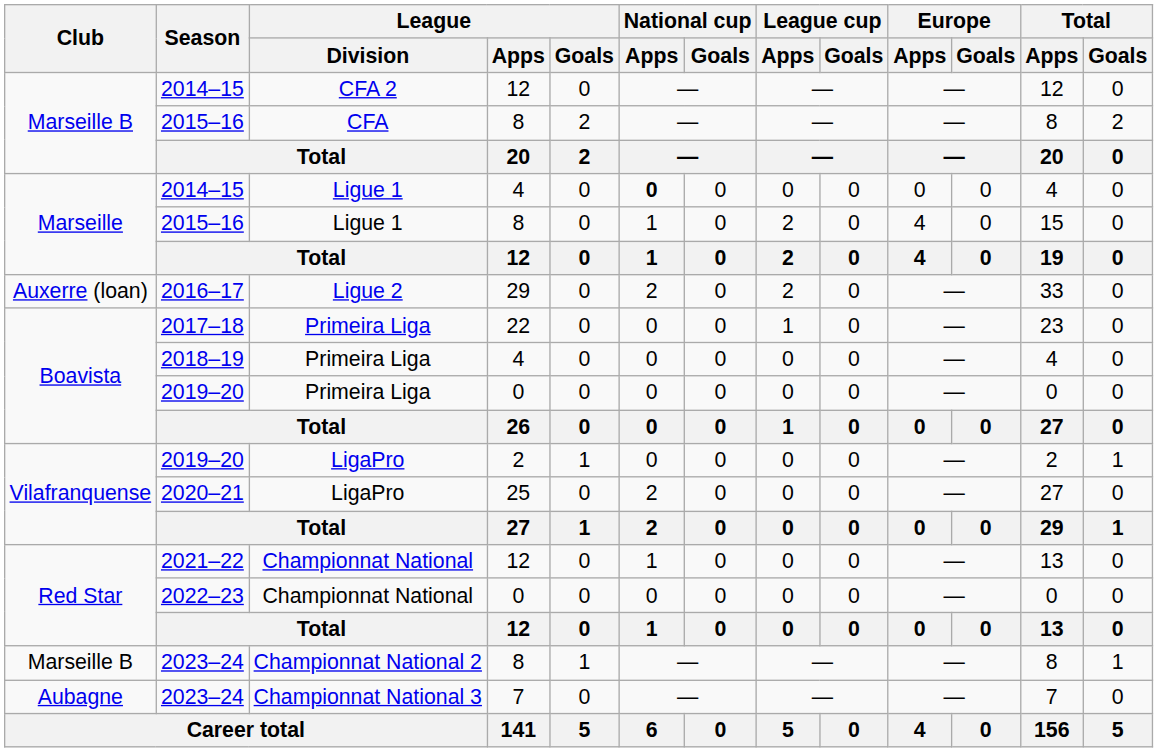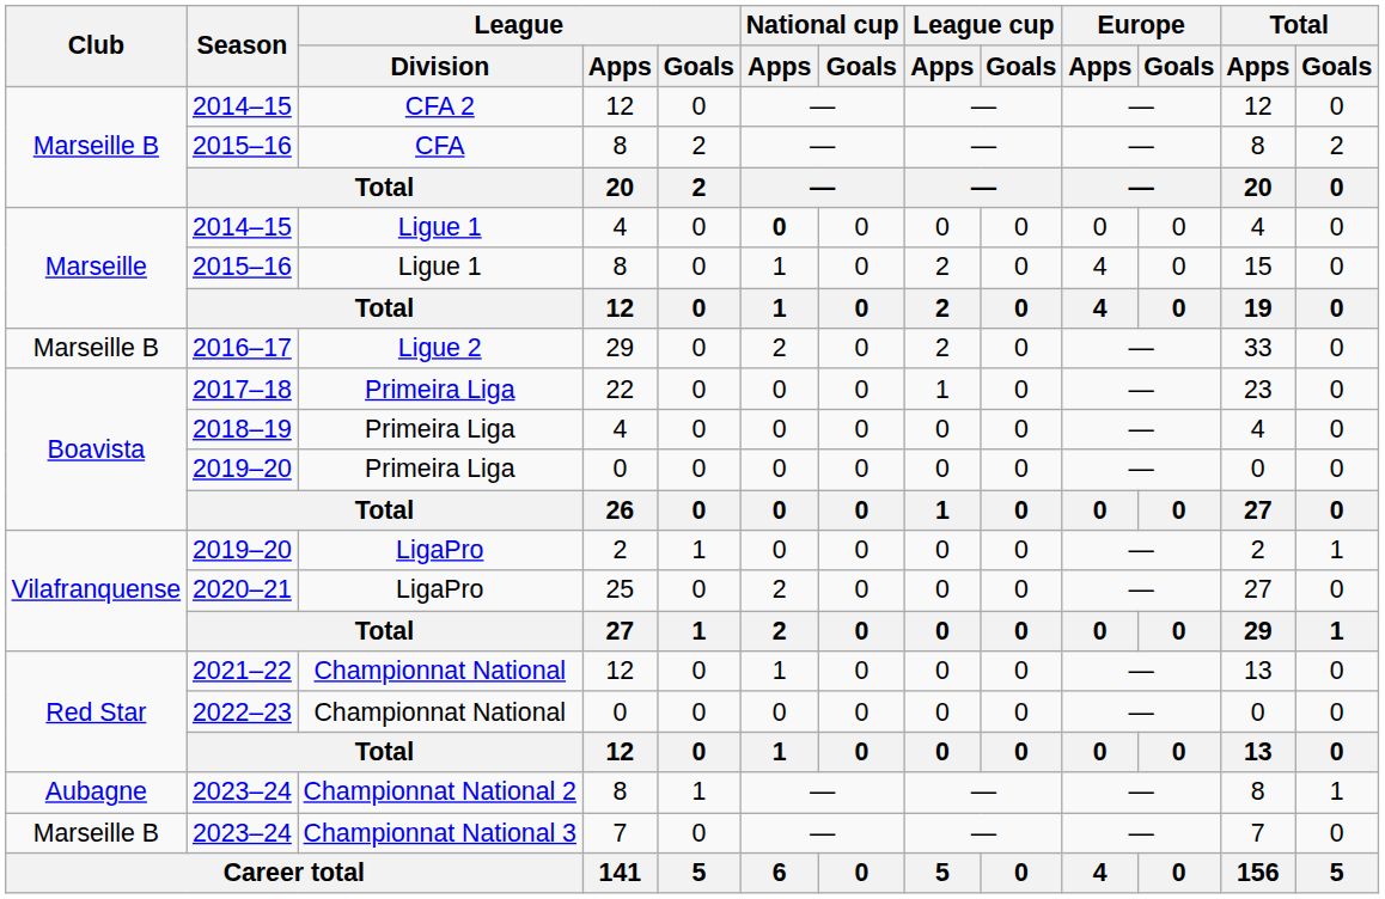 <table class="wikitable" Style="text-align:center">
 <tr>
 <th rowspan="2">Club</th>
 <th rowspan="2">Season</th>
 <th colspan="3">League</th>
 <th colspan="2">National cup</th>
 <th colspan="2">League cup</th>
 <th colspan="2">Europe</th>
 <th colspan="2">Total</th>
 </tr>
 <tr>
 <th>Division</th>
 <th>Apps</th>
 <th>Goals</th>
 <th>Apps</th>
 <th>Goals</th>
 <th>Apps</th>
 <th>Goals</th>
 <th>Apps</th>
 <th>Goals</th>
 <th>Apps</th>
 <th>Goals</th>
 </tr>
 <tr>
 <td rowspan="3"><a href='#'>Marseille B</a></td>
 <td><a href='#'>2014–15</a></td>
 <td><a href='#'>CFA 2</a></td>
 <td>12</td>
 <td>0</td>
 <td colspan="2">—</td>
 <td colspan="2">—</td>
 <td colspan="2">—</td>
 <td>12</td>
 <td>0</td>
 </tr>
 <tr>
 <td><a href='#'>2015–16</a></td>
 <td><a href='#'>CFA</a></td>
 <td>8</td>
 <td>2</td>
 <td colspan="2">—</td>
 <td colspan="2">—</td>
 <td colspan="2">—</td>
 <td>8</td>
 <td>2</td>
 </tr>
 <tr>
 <th colspan="2">Total</th>
 <th>20</th>
 <th>2</th>
 <th colspan="2">—</th>
 <th colspan="2">—</th>
 <th colspan="2">—</th>
 <th>20</th>
 <th>0</th>
 </tr>
 <tr>
 <td rowspan="3"><a href='#'>Marseille</a></td>
 <td><a href='#'>2014–15</a></td>
 <td><a href='#'>Ligue 1</a></td>
 <td>4</td>
 <td>0</td>
 <td><strong>0</strong></td>
 <td>0</td>
 <td>0</td>
 <td>0</td>
 <td>0</td>
 <td>0</td>
 <td>4</td>
 <td>0</td>
 </tr>
 <tr>
 <td><a href='#'>2015–16</a></td>
 <td>Ligue 1</td>
 <td>8</td>
 <td>0</td>
 <td>1</td>
 <td>0</td>
 <td>2</td>
 <td>0</td>
 <td>4</td>
 <td>0</td>
 <td>15</td>
 <td>0</td>
 </tr>
 <tr>
 <th colspan="2">Total</th>
 <th>12</th>
 <th>0</th>
 <th>1</th>
 <th>0</th>
 <th>2</th>
 <th>0</th>
 <th>4</th>
 <th>0</th>
 <th>19</th>
 <th>0</th>
 </tr>
 <tr>
-<td><a href='#'>Auxerre</a> (loan)</td>
+<td rowspan="1">Marseille B</td>
 <td><a href='#'>2016–17</a></td>
 <td><a href='#'>Ligue 2</a></td>
 <td>29</td>
 <td>0</td>
 <td>2</td>
 <td>0</td>
 <td>2</td>
 <td>0</td>
 <td colspan="2">—</td>
 <td>33</td>
 <td>0</td>
 </tr>
 <tr>
 <td rowspan="4"><a href='#'>Boavista</a></td>
 <td><a href='#'>2017–18</a></td>
 <td><a href='#'>Primeira Liga</a></td>
 <td>22</td>
 <td>0</td>
 <td>0</td>
 <td>0</td>
 <td>1</td>
 <td>0</td>
 <td colspan="2">—</td>
 <td>23</td>
 <td>0</td>
 </tr>
 <tr>
 <td><a href='#'>2018–19</a></td>
 <td>Primeira Liga</td>
 <td>4</td>
 <td>0</td>
 <td>0</td>
 <td>0</td>
 <td>0</td>
 <td>0</td>
 <td colspan="2">—</td>
 <td>4</td>
 <td>0</td>
 </tr>
 <tr>
 <td><a href='#'>2019–20</a></td>
 <td>Primeira Liga</td>
 <td>0</td>
 <td>0</td>
 <td>0</td>
 <td>0</td>
 <td>0</td>
 <td>0</td>
 <td colspan="2">—</td>
 <td>0</td>
 <td>0</td>
 </tr>
 <tr>
 <th colspan="2">Total</th>
 <th>26</th>
 <th>0</th>
 <th>0</th>
 <th>0</th>
 <th>1</th>
 <th>0</th>
 <th>0</th>
 <th>0</th>
 <th>27</th>
 <th>0</th>
 </tr>
 <tr>
 <td rowspan="3"><a href='#'>Vilafranquense</a></td>
 <td><a href='#'>2019–20</a></td>
 <td><a href='#'>LigaPro</a></td>
 <td>2</td>
 <td>1</td>
 <td>0</td>
 <td>0</td>
 <td>0</td>
 <td>0</td>
 <td colspan="2">—</td>
 <td>2</td>
 <td>1</td>
 </tr>
 <tr>
 <td><a href='#'>2020–21</a></td>
 <td>LigaPro</td>
 <td>25</td>
 <td>0</td>
 <td>2</td>
 <td>0</td>
 <td>0</td>
 <td>0</td>
 <td colspan="2">—</td>
 <td>27</td>
 <td>0</td>
 </tr>
 <tr>
 <th colspan="2">Total</th>
 <th>27</th>
 <th>1</th>
 <th>2</th>
 <th>0</th>
 <th>0</th>
 <th>0</th>
 <th>0</th>
 <th>0</th>
 <th>29</th>
 <th>1</th>
 </tr>
 <tr>
 <td rowspan="3"><a href='#'>Red Star</a></td>
 <td><a href='#'>2021–22</a></td>
 <td><a href='#'>Championnat National</a></td>
 <td>12</td>
 <td>0</td>
 <td>1</td>
 <td>0</td>
 <td>0</td>
 <td>0</td>
 <td colspan="2">—</td>
 <td>13</td>
 <td>0</td>
 </tr>
 <tr>
 <td><a href='#'>2022–23</a></td>
 <td>Championnat National</td>
 <td>0</td>
 <td>0</td>
 <td>0</td>
 <td>0</td>
 <td>0</td>
 <td>0</td>
 <td colspan="2">—</td>
 <td>0</td>
 <td>0</td>
 </tr>
 <tr>
 <th colspan="2">Total</th>
 <th>12</th>
 <th>0</th>
 <th>1</th>
 <th>0</th>
 <th>0</th>
 <th>0</th>
 <th>0</th>
 <th>0</th>
 <th>13</th>
 <th>0</th>
 </tr>
 <tr>
-<td rowspan="1">Marseille B</td>
+<td rowspan="1"><a href='#'>Aubagne</a></td>
 <td><a href='#'>2023–24</a></td>
 <td><a href='#'>Championnat National 2</a></td>
 <td>8</td>
 <td>1</td>
 <td colspan="2">—</td>
 <td colspan="2">—</td>
 <td colspan="2">—</td>
 <td>8</td>
 <td>1</td>
 </tr>
 <tr>
-<td rowspan="1"><a href='#'>Aubagne</a></td>
+<td rowspan="1">Marseille B</td>
 <td><a href='#'>2023–24</a></td>
 <td><a href='#'>Championnat National 3</a></td>
 <td>7</td>
 <td>0</td>
 <td colspan="2">—</td>
 <td colspan="2">—</td>
 <td colspan="2">—</td>
 <td>7</td>
 <td>0</td>
 </tr>
 <tr>
 <th colspan="3">Career total</th>
 <th>141</th>
 <th>5</th>
 <th>6</th>
 <th>0</th>
 <th>5</th>
 <th>0</th>
 <th>4</th>
 <th>0</th>
 <th>156</th>
 <th>5</th>
 </tr>
 </table>
